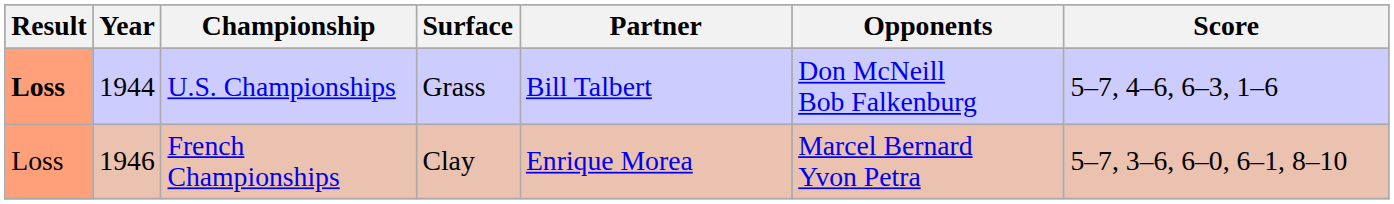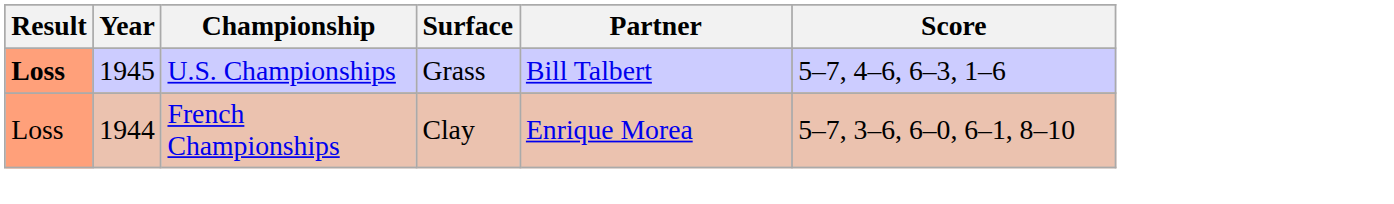 <table class="sortable wikitable">
 <tr>
 <th style="width:40px">Result</th>
 <th style="width:30px">Year</th>
 <th style="width:140px">Championship</th>
 <th style="width:50px">Surface</th>
 <th style="width:150px">Partner</th>
-<th style="width:150px">Opponents</th>
 <th style="width:180px" class="unsortable">Score</th>
 </tr>
 <tr style="background:#ccf;">
 <td style="background:#ffa07a;"><strong>Loss</strong></td>
-<td>1944</td>
+<td>1945</td>
 <td><a href='#'>U.S. Championships</a></td>
 <td>Grass</td>
 <td> <a href='#'>Bill Talbert</a></td>
-<td> <a href='#'>Don McNeill</a> <br>  <a href='#'>Bob Falkenburg</a></td>
 <td>5–7, 4–6, 6–3, 1–6</td>
 </tr>
 <tr style="background:#ebc2af;">
 <td style="background:#ffa07a;">Loss</td>
-<td>1946</td>
+<td>1944</td>
 <td><a href='#'>French Championships</a></td>
 <td>Clay</td>
 <td> <a href='#'>Enrique Morea</a></td>
-<td> <a href='#'>Marcel Bernard</a> <br>  <a href='#'>Yvon Petra</a></td>
 <td>5–7, 3–6, 6–0, 6–1, 8–10</td>
 </tr>
 </table>
